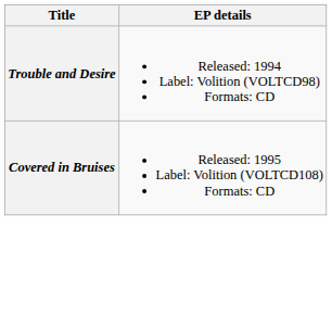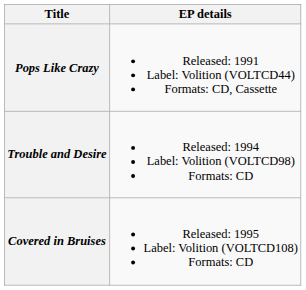 <table class="wikitable plainrowheaders" style="text-align:center;" border="1">
 <tr>
 <th>Title</th>
 <th>EP details</th>
+</tr>
+<tr>
+<th scope="row"><em>Pops Like Crazy</em></th>
+<td><br><ul><li>Released: 1991</li><li>Label: Volition (VOLTCD44)</li><li>Formats: CD, Cassette</li></ul></td>
 </tr>
 <tr>
 <th scope="row"><em>Trouble and Desire</em></th>
 <td><br><ul><li>Released: 1994</li><li>Label: Volition (VOLTCD98)</li><li>Formats: CD</li></ul></td>
 </tr>
 <tr>
 <th scope="row"><em>Covered in Bruises</em></th>
 <td><br><ul><li>Released: 1995</li><li>Label: Volition (VOLTCD108)</li><li>Formats: CD</li></ul></td>
 </tr>
 </table>
